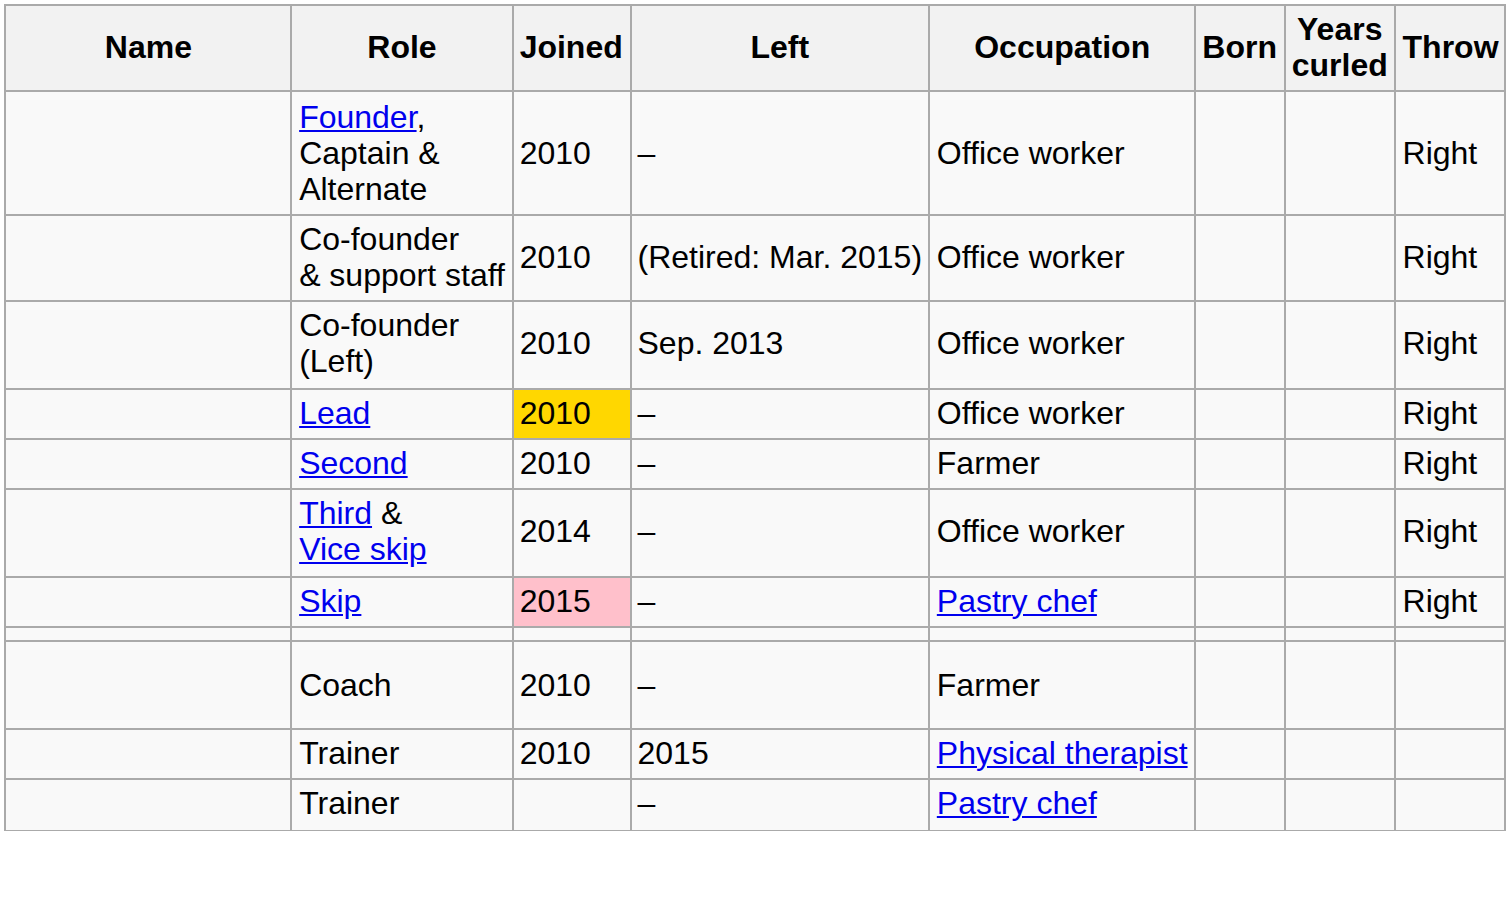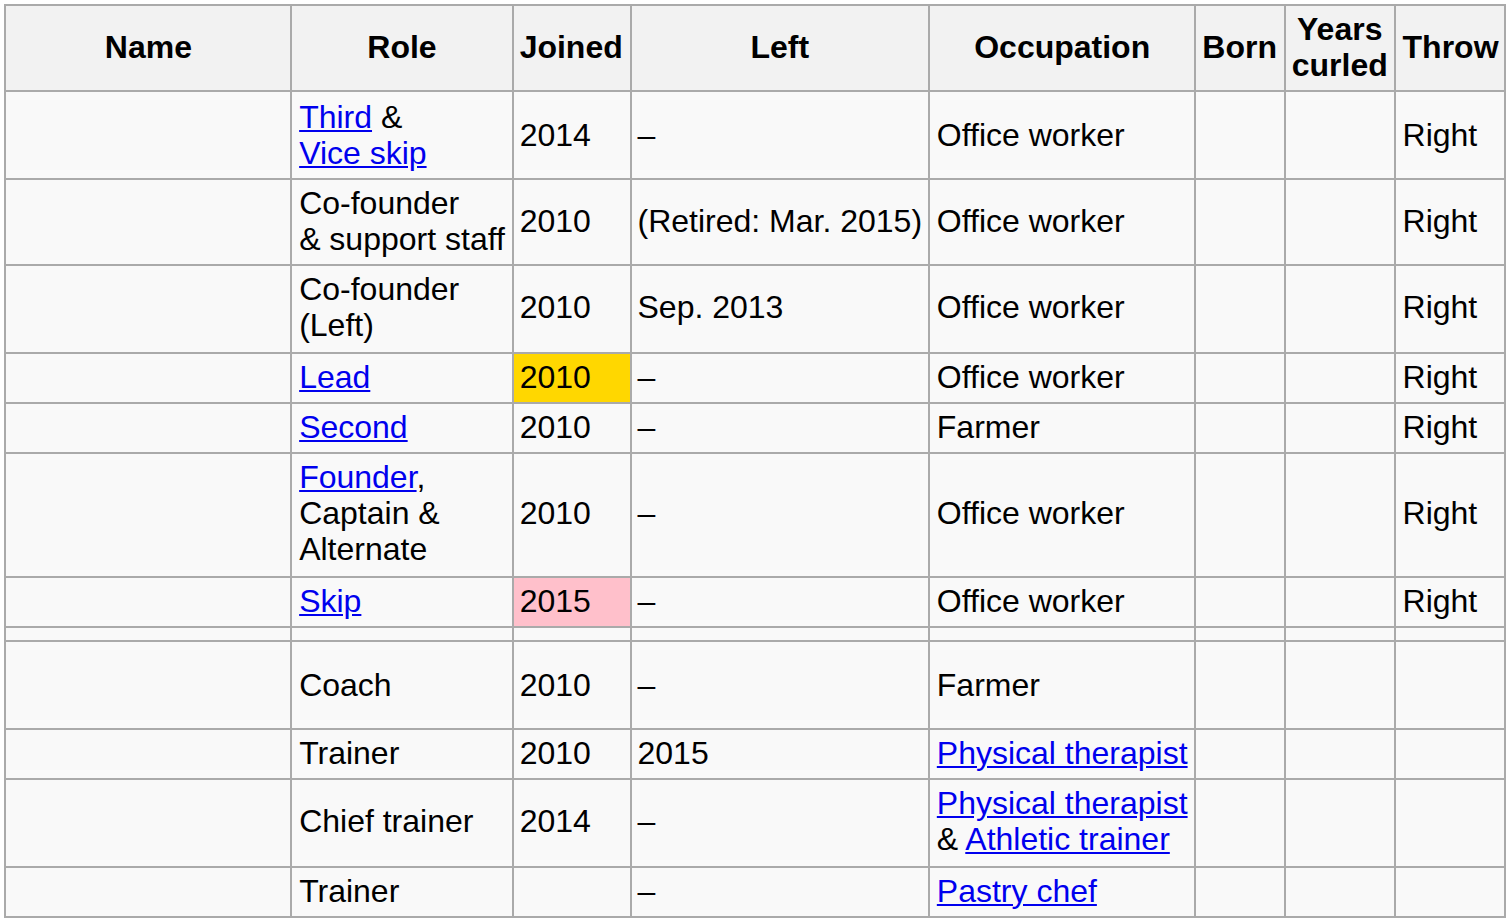 <table class="wikitable">
 <tr>
 <th style="width: 8.5em;">Name</th>
 <th>Role</th>
 <th>Joined</th>
 <th>Left</th>
 <th>Occupation</th>
 <th>Born</th>
 <th>Years<br>curled</th>
 <th>Throw</th>
 </tr>
 <tr>
 <td><br></td>
-<td><a href='#'>Founder</a>,<br>Captain &<br>Alternate</td>
-<td>2010</td>
+<td><a href='#'>Third</a> &<br><a href='#'>Vice skip</a></td>
+<td>2014</td>
 <td>–</td>
 <td>Office worker</td>
 <td></td>
 <td></td>
 <td>Right</td>
 </tr>
 <tr>
 <td><br></td>
 <td>Co-founder<br>& support staff</td>
 <td>2010</td>
 <td>(Retired: Mar. 2015)</td>
 <td>Office worker</td>
 <td></td>
 <td></td>
 <td>Right</td>
 </tr>
 <tr>
 <td><br></td>
 <td>Co-founder<br>(Left)</td>
 <td>2010</td>
 <td>Sep. 2013</td>
 <td>Office worker</td>
 <td></td>
 <td></td>
 <td>Right</td>
 </tr>
 <tr>
 <td><br></td>
 <td><a href='#'>Lead</a></td>
 <td style="background: gold;">2010</td>
 <td>–</td>
 <td>Office worker</td>
 <td></td>
 <td></td>
 <td>Right</td>
 </tr>
 <tr>
 <td><br></td>
 <td><a href='#'>Second</a></td>
 <td>2010</td>
 <td>–</td>
 <td>Farmer</td>
 <td></td>
 <td></td>
 <td>Right</td>
 </tr>
 <tr>
 <td><br></td>
-<td><a href='#'>Third</a> &<br><a href='#'>Vice skip</a></td>
-<td>2014</td>
+<td><a href='#'>Founder</a>,<br>Captain &<br>Alternate</td>
+<td>2010</td>
 <td>–</td>
 <td>Office worker</td>
 <td></td>
 <td></td>
 <td>Right</td>
 </tr>
 <tr>
 <td><br></td>
 <td><a href='#'>Skip</a></td>
 <td style="background: pink;">2015</td>
 <td>–</td>
-<td><a href='#'>Pastry chef</a></td>
+<td>Office worker</td>
 <td></td>
 <td></td>
 <td>Right</td>
 </tr>
 <tr>
 <td></td>
 <td></td>
 <td></td>
 <td></td>
 <td></td>
 <td></td>
 <td></td>
 <td></td>
 </tr>
 <tr>
 <td><br><br></td>
 <td>Coach</td>
 <td>2010</td>
 <td>–</td>
 <td>Farmer</td>
 <td></td>
 <td></td>
 <td></td>
 </tr>
 <tr>
 <td></td>
 <td>Trainer</td>
 <td>2010</td>
 <td>2015</td>
 <td><a href='#'>Physical therapist</a></td>
 <td></td>
 <td></td>
 <td></td>
 </tr>
 <tr>
+<td><br><br></td>
+<td>Chief trainer</td>
+<td>2014</td>
+<td>–</td>
+<td><a href='#'>Physical therapist</a><br> & <a href='#'>Athletic trainer</a></td>
+<td></td>
+<td></td>
+<td></td>
+</tr>
+<tr>
 <td><br></td>
 <td>Trainer</td>
 <td></td>
 <td>–</td>
 <td><a href='#'>Pastry chef</a></td>
 <td></td>
 <td></td>
 <td></td>
 </tr>
 </table>
